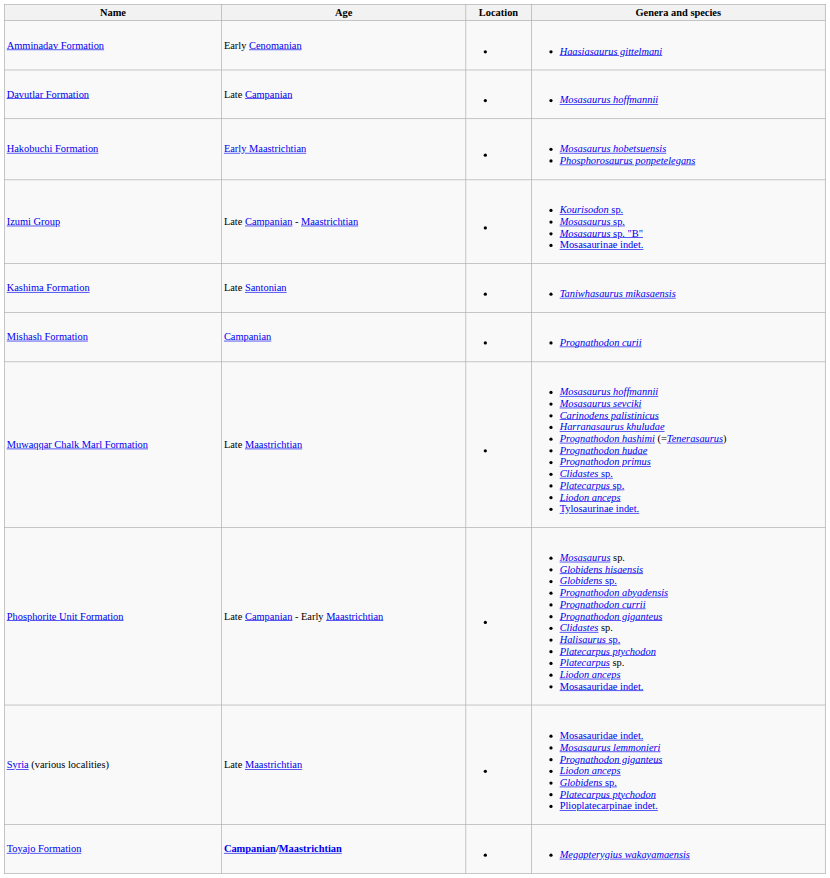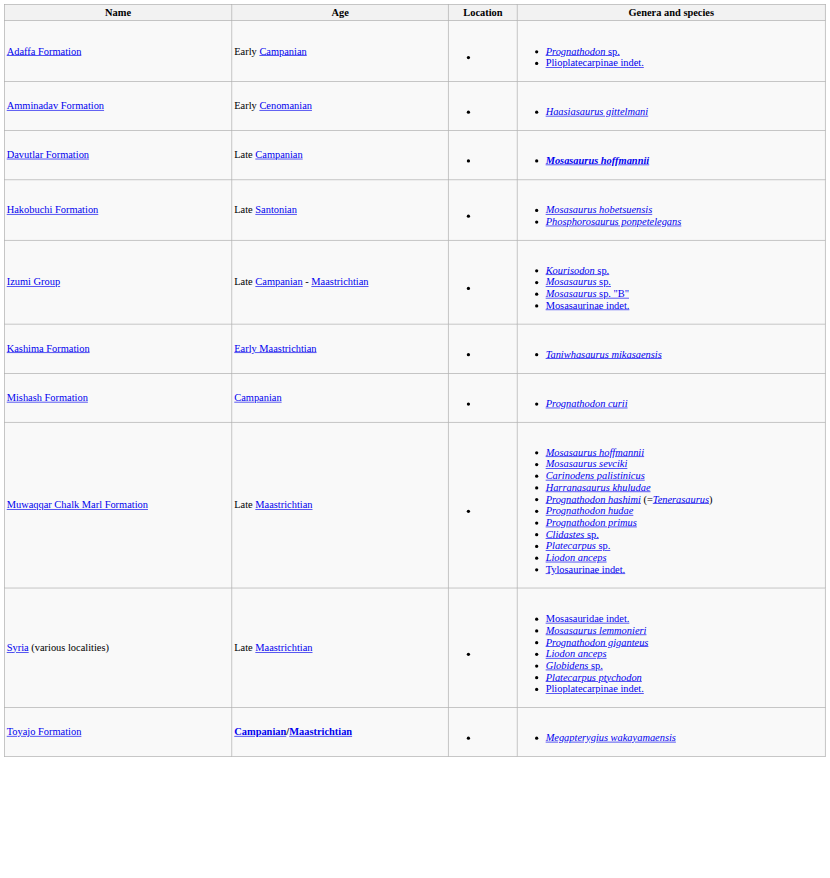 <table class="wikitable sortable" align="center" width="100%">
 <tr>
 <th>Name</th>
 <th>Age</th>
 <th>Location</th>
 <th>Genera and species</th>
+</tr>
+<tr>
+<td><a href='#'>Adaffa Formation</a></td>
+<td>Early <a href='#'>Campanian</a></td>
+<td><br><ul><li></li></ul></td>
+<td><br><ul><li><a href='#'><em>Prognathodon</em> sp.</a></li><li><a href='#'>Plioplatecarpinae indet.</a></li></ul></td>
 </tr>
 <tr>
 <td><a href='#'>Amminadav Formation</a></td>
 <td>Early <a href='#'>Cenomanian</a></td>
 <td><br><ul><li></li></ul></td>
 <td><br><ul><li><em><a href='#'>Haasiasaurus gittelmani</a></em></li></ul></td>
 </tr>
 <tr>
 <td><a href='#'>Davutlar Formation</a></td>
 <td>Late <a href='#'>Campanian</a></td>
 <td><br><ul><li></li></ul></td>
-<td><br><ul><li><em><a href='#'>Mosasaurus hoffmannii</a></em></li></ul></td>
+<td><strong><br><ul><li><em><a href='#'>Mosasaurus hoffmannii</a></em></li></ul></strong></td>
 </tr>
 <tr>
 <td><a href='#'>Hakobuchi Formation</a></td>
-<td><a href='#'>Early Maastrichtian</a></td>
+<td>Late <a href='#'>Santonian</a></td>
 <td><br><ul><li></li></ul></td>
 <td><br><ul><li><em><a href='#'>Mosasaurus hobetsuensis</a></em></li><li><em><a href='#'>Phosphorosaurus ponpetelegans</a></em></li></ul></td>
 </tr>
 <tr>
 <td><a href='#'>Izumi Group</a></td>
 <td>Late <a href='#'>Campanian</a> - <a href='#'>Maastrichtian</a></td>
 <td><br><ul><li></li></ul></td>
 <td><br><ul><li><a href='#'><em>Kourisodon</em> sp.</a></li><li><a href='#'><em>Mosasaurus</em> sp.</a></li><li><a href='#'><em>Mosasaurus</em> sp. "B"</a></li><li><a href='#'>Mosasaurinae indet.</a></li></ul></td>
 </tr>
 <tr>
 <td><a href='#'>Kashima Formation</a></td>
-<td>Late <a href='#'>Santonian</a></td>
+<td><a href='#'>Early Maastrichtian</a></td>
 <td><br><ul><li></li></ul></td>
 <td><br><ul><li><em><a href='#'>Taniwhasaurus mikasaensis</a></em></li></ul></td>
 </tr>
 <tr>
 <td><a href='#'>Mishash Formation</a></td>
 <td><a href='#'>Campanian</a></td>
 <td><br><ul><li></li></ul></td>
 <td><br><ul><li><em><a href='#'>Prognathodon curii</a></em></li></ul></td>
 </tr>
 <tr>
 <td><a href='#'>Muwaqqar Chalk Marl Formation</a></td>
 <td>Late <a href='#'>Maastrichtian</a></td>
 <td><br><ul><li></li></ul></td>
 <td><br><ul><li><em><a href='#'>Mosasaurus hoffmannii</a></em></li><li><em><a href='#'>Mosasaurus sevciki</a></em></li><li><em><a href='#'>Carinodens palistinicus</a></em></li><li><em><a href='#'>Harranasaurus khuludae</a></em></li><li><em><a href='#'>Prognathodon hashimi</a></em> (=<em><a href='#'>Tenerasaurus</a></em>)<em></em></li><li><em><a href='#'>Prognathodon hudae</a></em></li><li><em><a href='#'>Prognathodon primus</a></em></li><li><a href='#'><em>Clidastes</em> sp.</a></li><li><a href='#'><em>Platecarpus</em> sp.</a></li><li><em><a href='#'>Liodon anceps</a></em></li><li><a href='#'>Tylosaurinae indet.</a></li></ul></td>
 </tr>
 <tr>
-<td><a href='#'>Phosphorite Unit Formation</a><em></em></td>
-<td>Late <a href='#'>Campanian</a> - Early <a href='#'>Maastrichtian</a></td>
-<td><br><ul><li></li></ul></td>
-<td><br><ul><li><em><a href='#'>Mosasaurus</a></em> sp.<em></em></li><li><em><a href='#'>Globidens hisaensis</a></em></li><li><a href='#'><em>Globidens</em> sp.</a></li><li><em><a href='#'>Prognathodon abyadensis</a></em></li><li><em><a href='#'>Prognathodon currii</a></em></li><li><em><a href='#'>Prognathodon giganteus</a></em></li><li><em><a href='#'>Clidastes</a></em> sp.<em></em></li><li><a href='#'><em>Halisaurus</em> sp.</a><em></em></li><li><em><a href='#'>Platecarpus ptychodon</a></em></li><li><em><a href='#'>Platecarpus</a></em> sp.<em></em></li><li><em><a href='#'>Liodon anceps</a></em></li><li><a href='#'>Mosasauridae indet.</a><em></em></li></ul></td>
-</tr>
-<tr>
 <td><a href='#'>Syria</a> (various localities)</td>
 <td>Late <a href='#'>Maastrichtian</a></td>
 <td><br><ul><li></li></ul></td>
 <td><br><ul><li><a href='#'>Mosasauridae indet.</a></li><li><em><a href='#'>Mosasaurus lemmonieri</a></em></li><li><em><a href='#'>Prognathodon giganteus</a></em></li><li><em><a href='#'>Liodon anceps</a></em></li><li><a href='#'><em>Globidens</em> sp.</a></li><li><em><a href='#'>Platecarpus ptychodon</a></em></li><li><a href='#'>Plioplatecarpinae indet.</a></li></ul></td>
 </tr>
 <tr>
 <td><a href='#'>Toyajo Formation</a></td>
 <td><strong><a href='#'>Campanian</a>/<a href='#'>Maastrichtian</a></strong></td>
 <td><br><ul><li></li></ul></td>
 <td><br><ul><li><em><a href='#'>Megapterygius wakayamaensis</a></em></li></ul></td>
 </tr>
 </table>
